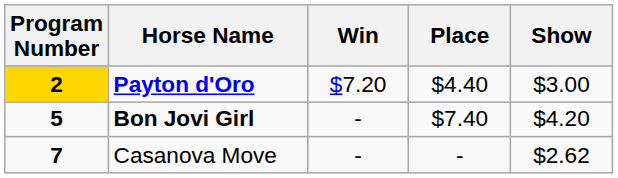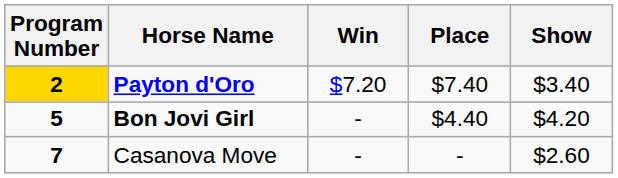 <table class="wikitable sortable" style="font-size:90%">
 <tr>
 <th width="48px">Program <br> Number</th>
 <th width="120px">Horse Name <br></th>
 <th width="58px">Win <br></th>
 <th width="58px">Place <br></th>
 <th width="58px">Show</th>
 </tr>
 <tr>
 <td align=center style="background: gold;"><strong>2</strong></td>
 <td><strong><a href='#'>Payton d'Oro</a></strong></td>
 <td align=center><a href='#'>$</a>7.20</td>
-<td align=center>$4.40</td>
-<td align=center>$3.00</td>
+<td align=center>$7.40</td>
+<td align=center>$3.40</td>
 </tr>
 <tr>
 <td align=center><strong>5</strong></td>
 <td><strong>Bon Jovi Girl</strong></td>
 <td align=center>-</td>
-<td align=center>$7.40</td>
+<td align=center>$4.40</td>
 <td align=center>$4.20</td>
 </tr>
 <tr>
 <td align=center><strong>7</strong></td>
 <td>Casanova Move</td>
 <td align=center>-</td>
 <td align=center>-</td>
-<td align=center>$2.62</td>
+<td align=center>$2.60</td>
 </tr>
 </table>
